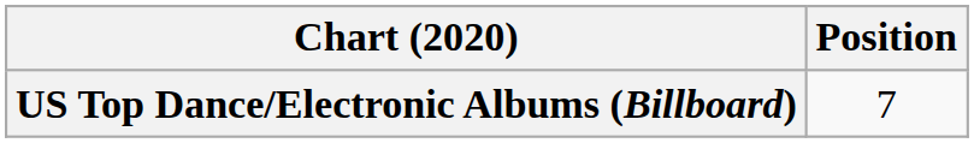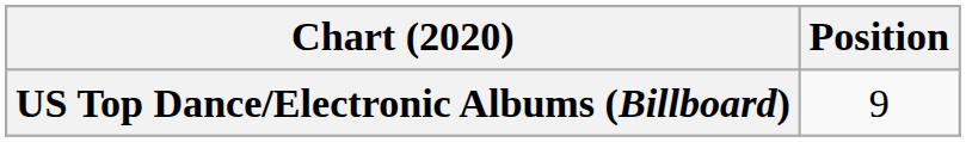 <table class="wikitable plainrowheaders" style="text-align:center">
 <tr>
 <th scope="col">Chart (2020)</th>
 <th scope="col">Position</th>
 </tr>
 <tr>
 <th scope="row">US Top Dance/Electronic Albums (<em>Billboard</em>)</th>
-<td>7</td>
+<td>9</td>
 </tr>
 </table>
